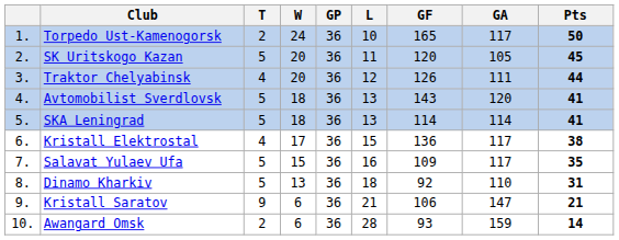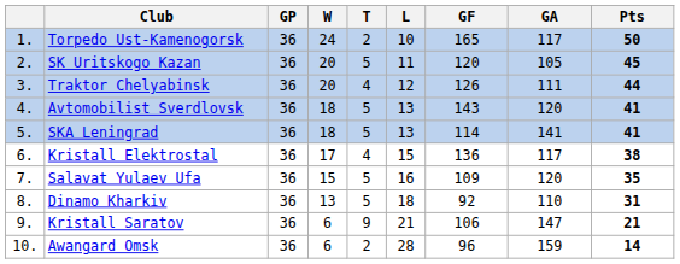 <table class="wikitable">
 <tr>
 <th width="30"></th>
 <th width="200">Club</th>
+<th width="30">GP</th>
+<th width="30">W</th>
 <th width="30">T</th>
-<th width="30">W</th>
-<th width="30">GP</th>
 <th width="30">L</th>
 <th width="70">GF</th>
 <th width="70">GA</th>
 <th width="70">Pts</th>
 </tr>
 <tr bgcolor="#BCD2EE" align="center">
 <td>1.</td>
 <td align="left"><a href='#'>Torpedo Ust-Kamenogorsk</a></td>
+<td>36</td>
+<td>24</td>
 <td>2</td>
-<td>24</td>
-<td>36</td>
 <td>10</td>
 <td>165</td>
 <td>117</td>
 <td><strong>50</strong></td>
 </tr>
 <tr bgcolor="#BCD2EE" align="center">
 <td>2.</td>
 <td align="left"><a href='#'>SK Uritskogo Kazan</a></td>
+<td>36</td>
+<td>20</td>
 <td>5</td>
-<td>20</td>
-<td>36</td>
 <td>11</td>
 <td>120</td>
 <td>105</td>
 <td><strong>45</strong></td>
 </tr>
 <tr bgcolor="#BCD2EE" align="center">
 <td>3.</td>
 <td align="left"><a href='#'>Traktor Chelyabinsk</a></td>
+<td>36</td>
+<td>20</td>
 <td>4</td>
-<td>20</td>
-<td>36</td>
 <td>12</td>
 <td>126</td>
 <td>111</td>
 <td><strong>44</strong></td>
 </tr>
 <tr bgcolor="#BCD2EE" align="center">
 <td>4.</td>
 <td align="left"><a href='#'>Avtomobilist Sverdlovsk</a></td>
+<td>36</td>
+<td>18</td>
 <td>5</td>
-<td>18</td>
-<td>36</td>
 <td>13</td>
 <td>143</td>
 <td>120</td>
 <td><strong>41</strong></td>
 </tr>
 <tr bgcolor="#BCD2EE" align="center">
 <td>5.</td>
 <td align="left"><a href='#'>SKA Leningrad</a></td>
+<td>36</td>
+<td>18</td>
 <td>5</td>
-<td>18</td>
-<td>36</td>
 <td>13</td>
 <td>114</td>
-<td>114</td>
+<td>141</td>
 <td><strong>41</strong></td>
 </tr>
 <tr bgcolor="#FFFFFF" align="center">
 <td>6.</td>
 <td align="left"><a href='#'>Kristall Elektrostal</a></td>
+<td>36</td>
+<td>17</td>
 <td>4</td>
-<td>17</td>
-<td>36</td>
 <td>15</td>
 <td>136</td>
 <td>117</td>
 <td><strong>38</strong></td>
 </tr>
 <tr bgcolor="#FFFFFF" align="center">
 <td>7.</td>
 <td align="left"><a href='#'>Salavat Yulaev Ufa</a></td>
+<td>36</td>
+<td>15</td>
 <td>5</td>
-<td>15</td>
-<td>36</td>
 <td>16</td>
 <td>109</td>
-<td>117</td>
+<td>120</td>
 <td><strong>35</strong></td>
 </tr>
 <tr bgcolor="#FFFFFF" align="center">
 <td>8.</td>
 <td align="left"><a href='#'>Dinamo Kharkiv</a></td>
+<td>36</td>
+<td>13</td>
 <td>5</td>
-<td>13</td>
-<td>36</td>
 <td>18</td>
 <td>92</td>
 <td>110</td>
 <td><strong>31</strong></td>
 </tr>
 <tr bgcolor="#FFFFFF" align="center">
 <td>9.</td>
 <td align="left"><a href='#'>Kristall Saratov</a></td>
+<td>36</td>
+<td>6</td>
 <td>9</td>
-<td>6</td>
-<td>36</td>
 <td>21</td>
 <td>106</td>
 <td>147</td>
 <td><strong>21</strong></td>
 </tr>
 <tr bgcolor="#FFFFFF" align="center">
 <td>10.</td>
 <td align="left"><a href='#'>Awangard Omsk</a></td>
+<td>36</td>
+<td>6</td>
 <td>2</td>
-<td>6</td>
-<td>36</td>
 <td>28</td>
-<td>93</td>
+<td>96</td>
 <td>159</td>
 <td><strong>14</strong></td>
 </tr>
 </table>
